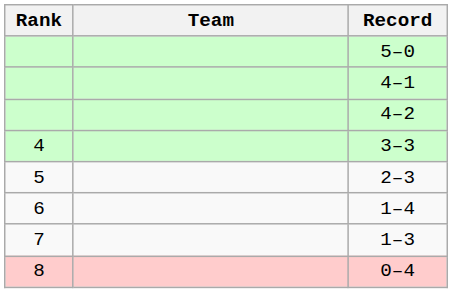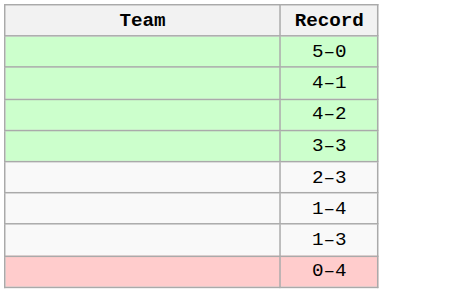 <table class="wikitable" style="text-align: center;">
 <tr>
-<th width=40>Rank</th>
 <th width=180>Team</th>
 <th width=60>Record</th>
 </tr>
 <tr bgcolor=ccffcc>
-<td></td>
 <td align=left></td>
 <td>5–0</td>
 </tr>
 <tr bgcolor=ccffcc>
-<td></td>
 <td align=left></td>
 <td>4–1</td>
 </tr>
 <tr bgcolor=ccffcc>
-<td></td>
 <td align=left></td>
 <td>4–2</td>
 </tr>
 <tr bgcolor=ccffcc>
-<td>4</td>
 <td align=left></td>
 <td>3–3</td>
 </tr>
 <tr>
-<td>5</td>
 <td align=left></td>
 <td>2–3</td>
 </tr>
 <tr>
-<td>6</td>
 <td align=left></td>
 <td>1–4</td>
 </tr>
 <tr>
-<td>7</td>
 <td align=left></td>
 <td>1–3</td>
 </tr>
 <tr bgcolor=ffcccc>
-<td>8</td>
 <td align=left></td>
 <td>0–4</td>
 </tr>
 </table>
